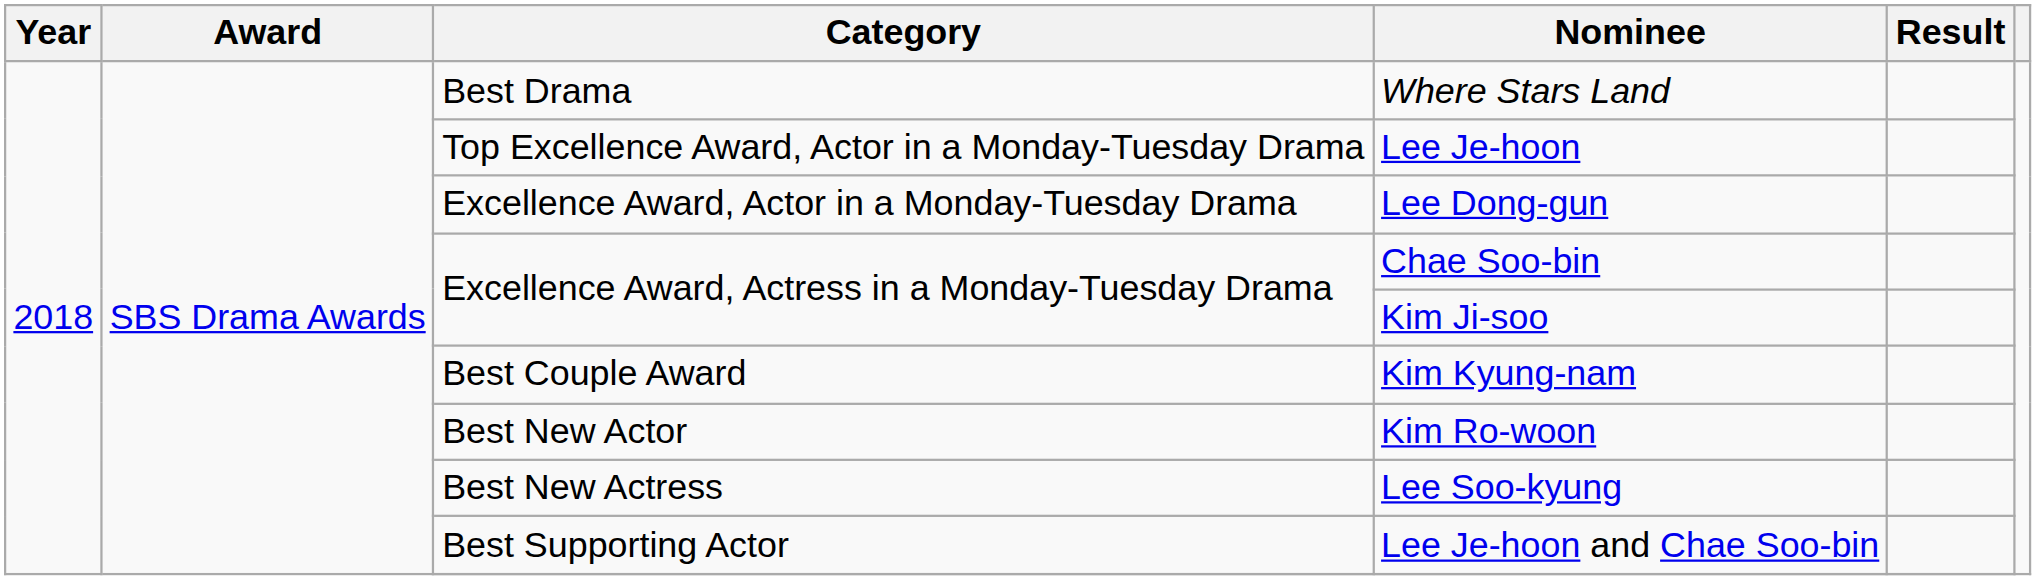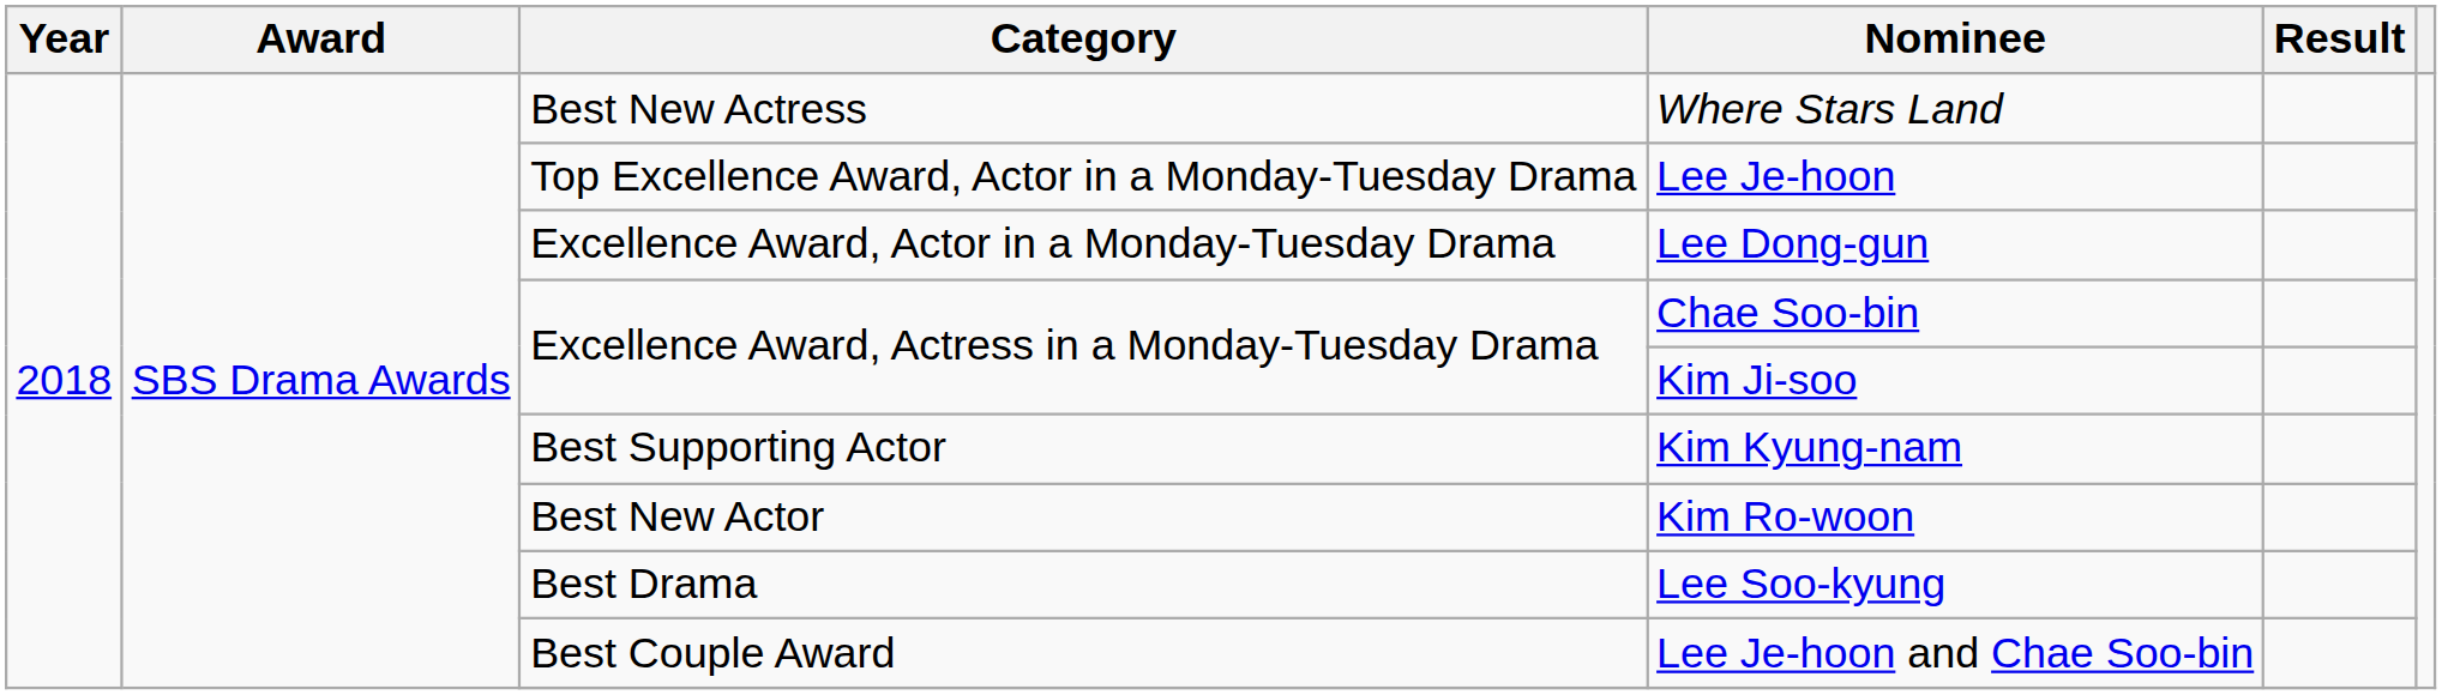 <table class="wikitable">
 <tr>
 <th>Year</th>
 <th>Award</th>
 <th>Category</th>
 <th>Nominee</th>
 <th>Result</th>
 <th></th>
 </tr>
 <tr>
 <td rowspan=10><a href='#'>2018</a></td>
 <td rowspan=10><a href='#'>SBS Drama Awards</a></td>
-<td>Best Drama</td>
+<td>Best New Actress</td>
 <td><em>Where Stars Land</em></td>
 <td></td>
 <td rowspan=10></td>
 </tr>
 <tr>
 <td>Top Excellence Award, Actor in a Monday-Tuesday Drama</td>
 <td><a href='#'>Lee Je-hoon</a></td>
 <td></td>
 </tr>
 <tr>
 <td>Excellence Award, Actor in a Monday-Tuesday Drama</td>
 <td><a href='#'>Lee Dong-gun</a></td>
 <td></td>
 </tr>
 <tr>
 <td rowspan=2>Excellence Award, Actress in a Monday-Tuesday Drama</td>
 <td><a href='#'>Chae Soo-bin</a></td>
 <td></td>
 </tr>
 <tr>
 <td><a href='#'>Kim Ji-soo</a></td>
 <td></td>
 </tr>
 <tr>
-<td>Best Couple Award</td>
+<td>Best Supporting Actor</td>
 <td><a href='#'>Kim Kyung-nam</a></td>
 <td></td>
 </tr>
 <tr>
 <td>Best New Actor</td>
 <td><a href='#'>Kim Ro-woon</a></td>
 <td></td>
 </tr>
 <tr>
-<td>Best New Actress</td>
+<td>Best Drama</td>
 <td><a href='#'>Lee Soo-kyung</a></td>
 <td></td>
 </tr>
 <tr>
-<td>Best Supporting Actor</td>
+<td>Best Couple Award</td>
 <td><a href='#'>Lee Je-hoon</a> and <a href='#'>Chae Soo-bin</a></td>
 <td></td>
 </tr>
 <tr>
 </tr>
 </table>
